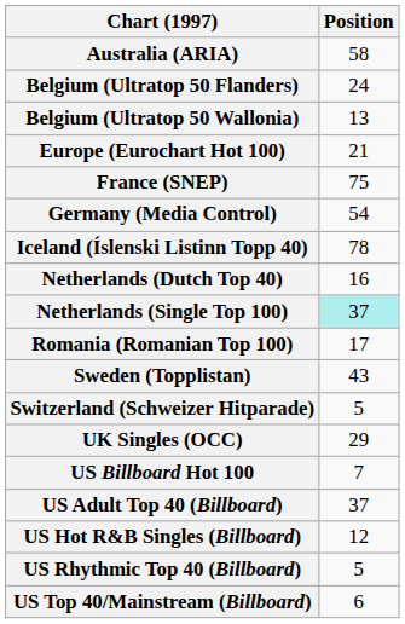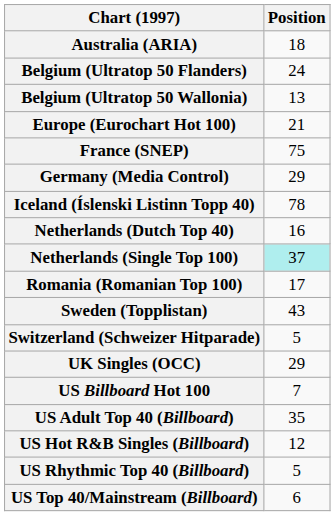 <table class="wikitable sortable plainrowheaders">
 <tr>
 <th>Chart (1997)</th>
 <th>Position</th>
 </tr>
 <tr>
 <th scope="row">Australia (ARIA)</th>
-<td style="text-align:center;">58</td>
+<td style="text-align:center;">18</td>
 </tr>
 <tr>
 <th scope="row">Belgium (Ultratop 50 Flanders)</th>
 <td style="text-align:center;">24</td>
 </tr>
 <tr>
 <th scope="row">Belgium (Ultratop 50 Wallonia)</th>
 <td style="text-align:center;">13</td>
 </tr>
 <tr>
 <th scope="row">Europe (Eurochart Hot 100)</th>
 <td style="text-align:center;">21</td>
 </tr>
 <tr>
 <th scope="row">France (SNEP)</th>
 <td style="text-align:center;">75</td>
 </tr>
 <tr>
 <th scope="row">Germany (Media Control)</th>
-<td style="text-align:center;">54</td>
+<td style="text-align:center;">29</td>
 </tr>
 <tr>
 <th scope="row">Iceland (Íslenski Listinn Topp 40)</th>
 <td style="text-align:center;">78</td>
 </tr>
 <tr>
 <th scope="row">Netherlands (Dutch Top 40)</th>
 <td style="text-align:center;">16</td>
 </tr>
 <tr>
 <th scope="row">Netherlands (Single Top 100)</th>
 <td style="background: paleturquoise; text-align:center;">37</td>
 </tr>
 <tr>
 <th scope="row">Romania (Romanian Top 100)</th>
 <td style="text-align:center;">17</td>
 </tr>
 <tr>
 <th scope="row">Sweden (Topplistan)</th>
 <td style="text-align:center;">43</td>
 </tr>
 <tr>
 <th scope="row">Switzerland (Schweizer Hitparade)</th>
 <td style="text-align:center;">5</td>
 </tr>
 <tr>
 <th scope="row">UK Singles (OCC)</th>
 <td style="text-align:center;">29</td>
 </tr>
 <tr>
 <th scope="row">US <em>Billboard</em> Hot 100</th>
 <td style="text-align:center;">7</td>
 </tr>
 <tr>
 <th scope="row">US Adult Top 40 (<em>Billboard</em>)</th>
-<td style="text-align:center;">37</td>
+<td style="text-align:center;">35</td>
 </tr>
 <tr>
 <th scope="row">US Hot R&B Singles (<em>Billboard</em>)</th>
 <td style="text-align:center;">12</td>
 </tr>
 <tr>
 <th scope="row">US Rhythmic Top 40 (<em>Billboard</em>)</th>
 <td style="text-align:center;">5</td>
 </tr>
 <tr>
 <th scope="row">US Top 40/Mainstream (<em>Billboard</em>)</th>
 <td style="text-align:center;">6</td>
 </tr>
 </table>
